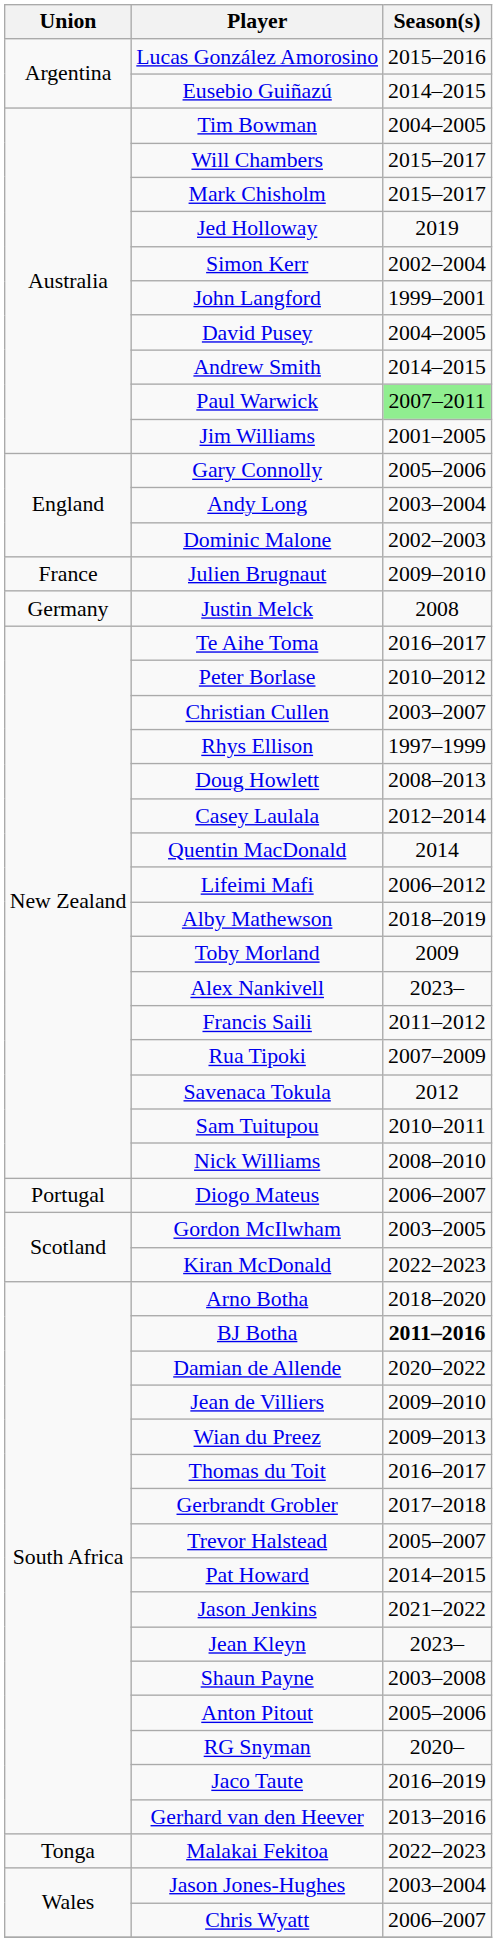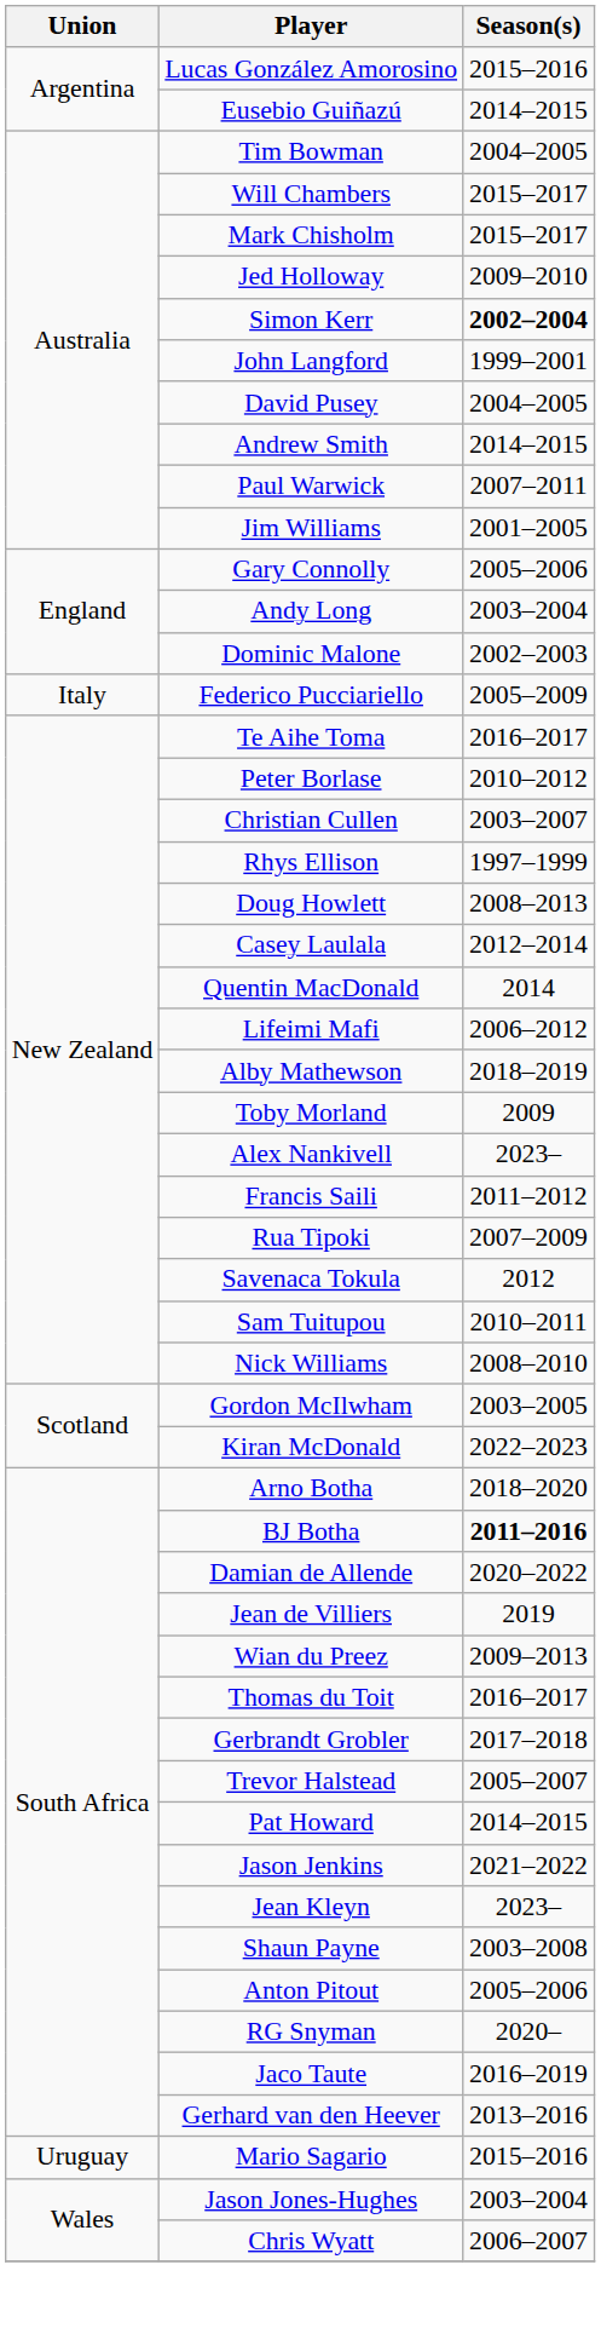 <table class="wikitable collapsible collapsed" style="text-align:center;">
 <tr>
 <th>Union</th>
 <th>Player</th>
 <th>Season(s)</th>
 </tr>
 <tr>
 <td rowspan="2"> Argentina</td>
 <td><a href='#'>Lucas González Amorosino</a></td>
 <td>2015–2016</td>
 </tr>
 <tr>
 <td><a href='#'>Eusebio Guiñazú</a></td>
 <td>2014–2015</td>
 </tr>
 <tr>
 <td rowspan="10"> Australia</td>
 <td><a href='#'>Tim Bowman</a></td>
 <td>2004–2005</td>
 </tr>
 <tr>
 <td><a href='#'>Will Chambers</a></td>
 <td>2015–2017</td>
 </tr>
 <tr>
 <td><a href='#'>Mark Chisholm</a></td>
 <td>2015–2017</td>
 </tr>
 <tr>
 <td><a href='#'>Jed Holloway</a></td>
-<td>2019</td>
+<td>2009–2010</td>
 </tr>
 <tr>
 <td><a href='#'>Simon Kerr</a></td>
-<td>2002–2004</td>
+<td><strong>2002–2004</strong></td>
 </tr>
 <tr>
 <td><a href='#'>John Langford</a></td>
 <td>1999–2001</td>
 </tr>
 <tr>
 <td><a href='#'>David Pusey</a></td>
 <td>2004–2005</td>
 </tr>
 <tr>
 <td><a href='#'>Andrew Smith</a></td>
 <td>2014–2015</td>
 </tr>
 <tr>
 <td><a href='#'>Paul Warwick</a></td>
-<td style="background: lightgreen;">2007–2011</td>
+<td>2007–2011</td>
 </tr>
 <tr>
 <td><a href='#'>Jim Williams</a></td>
 <td>2001–2005</td>
 </tr>
 <tr>
 <td rowspan="3"> England</td>
 <td><a href='#'>Gary Connolly</a></td>
 <td>2005–2006</td>
 </tr>
 <tr>
 <td><a href='#'>Andy Long</a></td>
 <td>2003–2004</td>
 </tr>
 <tr>
 <td><a href='#'>Dominic Malone</a></td>
 <td>2002–2003</td>
 </tr>
 <tr>
-<td rowspan="1"> France</td>
-<td><a href='#'>Julien Brugnaut</a></td>
-<td>2009–2010</td>
-</tr>
-<tr>
-<td rowspan="1"> Germany</td>
-<td><a href='#'>Justin Melck</a></td>
-<td>2008</td>
+<td rowspan="1"> Italy</td>
+<td><a href='#'>Federico Pucciariello</a></td>
+<td>2005–2009</td>
 </tr>
 <tr>
 <td rowspan="16"> New Zealand</td>
 <td><a href='#'>Te Aihe Toma</a></td>
 <td>2016–2017</td>
 </tr>
 <tr>
 <td><a href='#'>Peter Borlase</a></td>
 <td>2010–2012</td>
 </tr>
 <tr>
 <td><a href='#'>Christian Cullen</a></td>
 <td>2003–2007</td>
 </tr>
 <tr>
 <td><a href='#'>Rhys Ellison</a></td>
 <td>1997–1999</td>
 </tr>
 <tr>
 <td><a href='#'>Doug Howlett</a></td>
 <td>2008–2013</td>
 </tr>
 <tr>
 <td><a href='#'>Casey Laulala</a></td>
 <td>2012–2014</td>
 </tr>
 <tr>
 <td><a href='#'>Quentin MacDonald</a></td>
 <td>2014</td>
 </tr>
 <tr>
 <td><a href='#'>Lifeimi Mafi</a></td>
 <td>2006–2012</td>
 </tr>
 <tr>
 <td><a href='#'>Alby Mathewson</a></td>
 <td>2018–2019</td>
 </tr>
 <tr>
 <td><a href='#'>Toby Morland</a></td>
 <td>2009</td>
 </tr>
 <tr>
 <td><a href='#'>Alex Nankivell</a></td>
 <td>2023–</td>
 </tr>
 <tr>
 <td><a href='#'>Francis Saili</a></td>
 <td>2011–2012</td>
 </tr>
 <tr>
 <td><a href='#'>Rua Tipoki</a></td>
 <td>2007–2009</td>
 </tr>
 <tr>
 <td><a href='#'>Savenaca Tokula</a></td>
 <td>2012</td>
 </tr>
 <tr>
 <td><a href='#'>Sam Tuitupou</a></td>
 <td>2010–2011</td>
 </tr>
 <tr>
 <td><a href='#'>Nick Williams</a></td>
 <td>2008–2010</td>
 </tr>
 <tr>
-<td rowspan="1"> Portugal</td>
-<td><a href='#'>Diogo Mateus</a></td>
-<td>2006–2007</td>
-</tr>
-<tr>
 <td rowspan="2"> Scotland</td>
 <td><a href='#'>Gordon McIlwham</a></td>
 <td>2003–2005</td>
 </tr>
 <tr>
 <td><a href='#'>Kiran McDonald</a></td>
 <td>2022–2023</td>
 </tr>
 <tr>
 <td rowspan="16"> South Africa</td>
 <td><a href='#'>Arno Botha</a></td>
 <td>2018–2020</td>
 </tr>
 <tr>
 <td><a href='#'>BJ Botha</a></td>
 <td><strong>2011–2016</strong></td>
 </tr>
 <tr>
 <td><a href='#'>Damian de Allende</a></td>
 <td>2020–2022</td>
 </tr>
 <tr>
 <td><a href='#'>Jean de Villiers</a></td>
-<td>2009–2010</td>
+<td>2019</td>
 </tr>
 <tr>
 <td><a href='#'>Wian du Preez</a></td>
 <td>2009–2013</td>
 </tr>
 <tr>
 <td><a href='#'>Thomas du Toit</a></td>
 <td>2016–2017</td>
 </tr>
 <tr>
 <td><a href='#'>Gerbrandt Grobler</a></td>
 <td>2017–2018</td>
 </tr>
 <tr>
 <td><a href='#'>Trevor Halstead</a></td>
 <td>2005–2007</td>
 </tr>
 <tr>
 <td><a href='#'>Pat Howard</a></td>
 <td>2014–2015</td>
 </tr>
 <tr>
 <td><a href='#'>Jason Jenkins</a></td>
 <td>2021–2022</td>
 </tr>
 <tr>
 <td><a href='#'>Jean Kleyn</a></td>
 <td>2023–</td>
 </tr>
 <tr>
 <td><a href='#'>Shaun Payne</a></td>
 <td>2003–2008</td>
 </tr>
 <tr>
 <td><a href='#'>Anton Pitout</a></td>
 <td>2005–2006</td>
 </tr>
 <tr>
 <td><a href='#'>RG Snyman</a></td>
 <td>2020–</td>
 </tr>
 <tr>
 <td><a href='#'>Jaco Taute</a></td>
 <td>2016–2019</td>
 </tr>
 <tr>
 <td><a href='#'>Gerhard van den Heever</a></td>
 <td>2013–2016</td>
 </tr>
 <tr>
-<td rowspan="1"> Tonga</td>
-<td><a href='#'>Malakai Fekitoa</a></td>
-<td>2022–2023</td>
+<td rowspan="1"> Uruguay</td>
+<td><a href='#'>Mario Sagario</a></td>
+<td>2015–2016</td>
 </tr>
 <tr>
 <td rowspan="2"> Wales</td>
 <td><a href='#'>Jason Jones-Hughes</a></td>
 <td>2003–2004</td>
 </tr>
 <tr>
 <td><a href='#'>Chris Wyatt</a></td>
 <td>2006–2007</td>
 </tr>
 <tr>
 </tr>
 </table>
